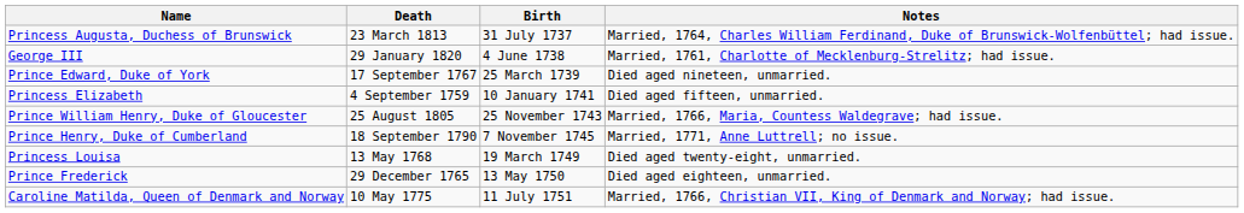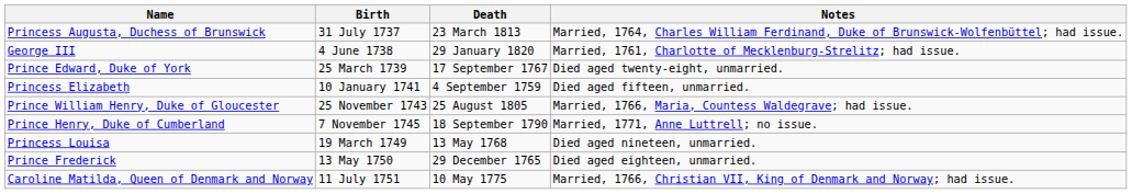 <table class="wikitable">
 <tr>
 <th>Name</th>
+<th>Birth</th>
 <th>Death</th>
-<th>Birth</th>
 <th>Notes</th>
 </tr>
 <tr>
 <td><a href='#'>Princess Augusta, Duchess of Brunswick</a></td>
+<td>31 July 1737</td>
 <td>23 March 1813</td>
-<td>31 July 1737</td>
 <td>Married, 1764, <a href='#'>Charles William Ferdinand, Duke of Brunswick-Wolfenbüttel</a>; had issue.</td>
 </tr>
 <tr>
 <td><a href='#'>George III</a></td>
+<td>4 June 1738</td>
 <td>29 January 1820</td>
-<td>4 June 1738</td>
 <td>Married, 1761, <a href='#'>Charlotte of Mecklenburg-Strelitz</a>; had issue.</td>
 </tr>
 <tr>
 <td><a href='#'>Prince Edward, Duke of York</a></td>
+<td>25 March 1739</td>
 <td>17 September 1767</td>
-<td>25 March 1739</td>
-<td>Died aged nineteen, unmarried.</td>
+<td>Died aged twenty-eight, unmarried.</td>
 </tr>
 <tr>
 <td><a href='#'>Princess Elizabeth</a></td>
+<td>10 January 1741</td>
 <td>4 September 1759</td>
-<td>10 January 1741</td>
 <td>Died aged fifteen, unmarried.</td>
 </tr>
 <tr>
 <td><a href='#'>Prince William Henry, Duke of Gloucester</a></td>
+<td>25 November 1743</td>
 <td>25 August 1805</td>
-<td>25 November 1743</td>
 <td>Married, 1766, <a href='#'>Maria, Countess Waldegrave</a>; had issue.</td>
 </tr>
 <tr>
 <td><a href='#'>Prince Henry, Duke of Cumberland</a></td>
+<td>7 November 1745</td>
 <td>18 September 1790</td>
-<td>7 November 1745</td>
 <td> Married, 1771, <a href='#'>Anne Luttrell</a>; no issue.</td>
 </tr>
 <tr>
 <td><a href='#'>Princess Louisa</a></td>
+<td>19 March 1749</td>
 <td>13 May 1768</td>
-<td>19 March 1749</td>
-<td>Died aged twenty-eight, unmarried.</td>
+<td>Died aged nineteen, unmarried.</td>
 </tr>
 <tr>
 <td><a href='#'>Prince Frederick</a></td>
+<td>13 May 1750</td>
 <td>29 December 1765</td>
-<td>13 May 1750</td>
 <td>Died aged eighteen, unmarried.</td>
 </tr>
 <tr>
 <td><a href='#'>Caroline Matilda, Queen of Denmark and Norway</a></td>
+<td>11 July 1751</td>
 <td>10 May 1775</td>
-<td>11 July 1751</td>
 <td>Married, 1766, <a href='#'>Christian VII, King of Denmark and Norway</a>; had issue.</td>
 </tr>
 </table>
